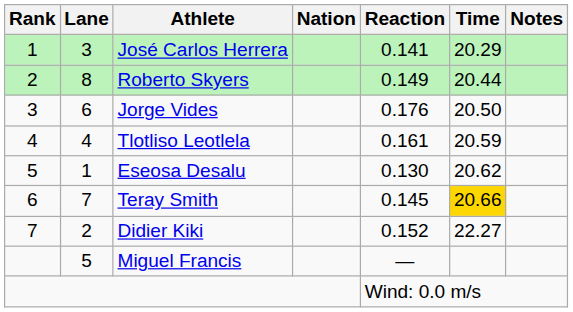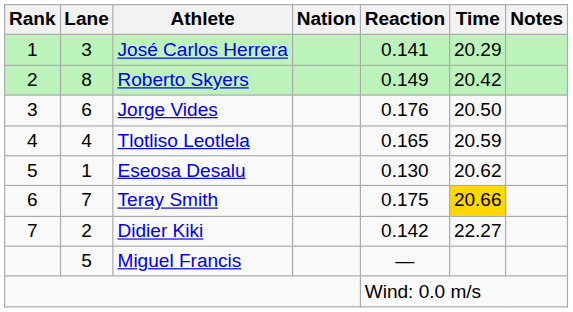 <table class="wikitable sortable" style="text-align:center">
 <tr>
 <th>Rank</th>
 <th>Lane</th>
 <th>Athlete</th>
 <th>Nation</th>
 <th>Reaction</th>
 <th>Time</th>
 <th>Notes</th>
 </tr>
 <tr style="background:#bbf3bb;">
 <td>1</td>
 <td>3</td>
 <td align=left><a href='#'>José Carlos Herrera</a></td>
 <td align=left></td>
 <td>0.141</td>
 <td>20.29</td>
 <td></td>
 </tr>
 <tr style="background:#bbf3bb;">
 <td>2</td>
 <td>8</td>
 <td align=left><a href='#'>Roberto Skyers</a></td>
 <td align=left></td>
 <td>0.149</td>
-<td>20.44</td>
+<td>20.42</td>
 <td></td>
 </tr>
 <tr>
 <td>3</td>
 <td>6</td>
 <td align=left><a href='#'>Jorge Vides</a></td>
 <td align=left></td>
 <td>0.176</td>
 <td>20.50</td>
 <td></td>
 </tr>
 <tr>
 <td>4</td>
 <td>4</td>
 <td align=left><a href='#'>Tlotliso Leotlela</a></td>
 <td align=left></td>
-<td>0.161</td>
+<td>0.165</td>
 <td>20.59</td>
 <td></td>
 </tr>
 <tr>
 <td>5</td>
 <td>1</td>
 <td align=left><a href='#'>Eseosa Desalu</a></td>
 <td align=left></td>
 <td>0.130</td>
 <td>20.62</td>
 <td></td>
 </tr>
 <tr>
 <td>6</td>
 <td>7</td>
 <td align=left><a href='#'>Teray Smith</a></td>
 <td align=left></td>
-<td>0.145</td>
+<td>0.175</td>
 <td style="background: gold;">20.66</td>
 <td></td>
 </tr>
 <tr>
 <td>7</td>
 <td>2</td>
 <td align=left><a href='#'>Didier Kiki</a></td>
 <td align=left></td>
-<td>0.152</td>
+<td>0.142</td>
 <td>22.27</td>
 <td></td>
 </tr>
 <tr>
 <td></td>
 <td>5</td>
 <td align=left><a href='#'>Miguel Francis</a></td>
 <td align=left></td>
 <td data-sort-value=1.000>—</td>
 <td></td>
 <td></td>
 </tr>
 <tr class="sortbottom">
 <td colspan=4></td>
 <td colspan="3" style="text-align:left;">Wind: 0.0 m/s</td>
 </tr>
 </table>
